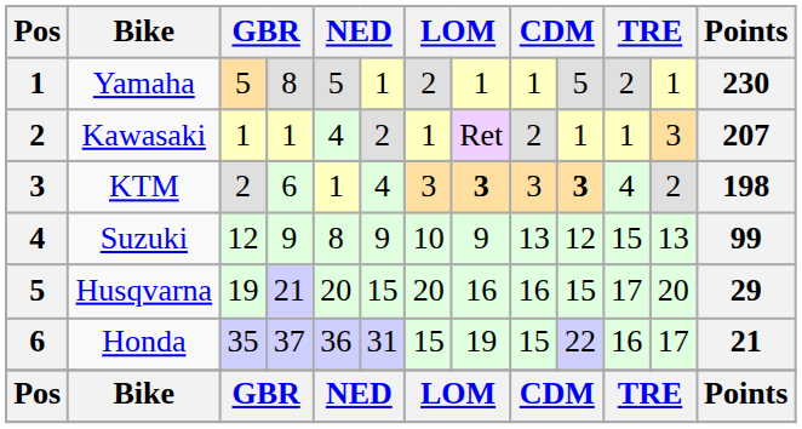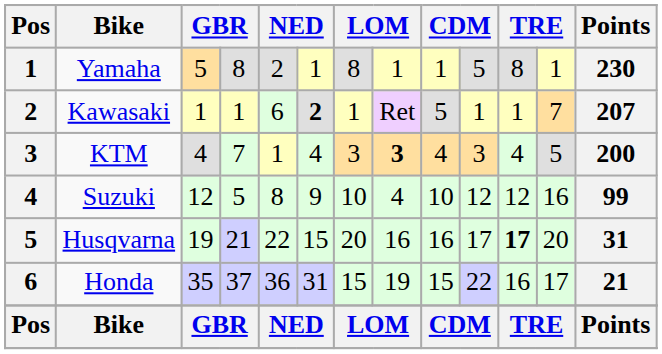 <table class="wikitable" style="font-size: 80%; text-align:center">
 <tr valign="top">
 <th valign="middle">Pos</th>
 <th valign="middle">Bike</th>
 <th colspan=2><a href='#'>GBR</a><br></th>
 <th colspan=2><a href='#'>NED</a><br></th>
 <th colspan=2><a href='#'>LOM</a><br></th>
 <th colspan=2><a href='#'>CDM</a><br></th>
 <th colspan=2><a href='#'>TRE</a><br></th>
 <th valign="middle">Points</th>
 </tr>
 <tr>
 <th>1</th>
 <td><a href='#'>Yamaha</a></td>
 <td style="background:#ffdf9f;">5</td>
 <td style="background:#dfdfdf;">8</td>
-<td style="background:#dfdfdf;">5</td>
+<td style="background:#dfdfdf;">2</td>
 <td style="background:#ffffbf;">1</td>
-<td style="background:#dfdfdf;">2</td>
+<td style="background:#dfdfdf;">8</td>
 <td style="background:#ffffbf;">1</td>
 <td style="background:#ffffbf;">1</td>
 <td style="background:#dfdfdf;">5</td>
-<td style="background:#dfdfdf;">2</td>
+<td style="background:#dfdfdf;">8</td>
 <td style="background:#ffffbf;">1</td>
 <th>230</th>
 </tr>
 <tr>
 <th>2</th>
 <td><a href='#'>Kawasaki</a></td>
 <td style="background:#ffffbf;">1</td>
 <td style="background:#ffffbf;">1</td>
-<td style="background:#dfffdf;">4</td>
-<td style="background:#dfdfdf;">2</td>
+<td style="background:#dfffdf;">6</td>
+<td style="background:#dfdfdf;"><strong>2</strong></td>
 <td style="background:#ffffbf;">1</td>
 <td style="background:#efcfff;">Ret</td>
-<td style="background:#dfdfdf;">2</td>
+<td style="background:#dfdfdf;">5</td>
 <td style="background:#ffffbf;">1</td>
 <td style="background:#ffffbf;">1</td>
-<td style="background:#ffdf9f;">3</td>
+<td style="background:#ffdf9f;">7</td>
 <th>207</th>
 </tr>
 <tr>
 <th>3</th>
 <td><a href='#'>KTM</a></td>
-<td style="background:#dfdfdf;">2</td>
-<td style="background:#dfffdf;">6</td>
+<td style="background:#dfdfdf;">4</td>
+<td style="background:#dfffdf;">7</td>
 <td style="background:#ffffbf;">1</td>
 <td style="background:#dfffdf;">4</td>
 <td style="background:#ffdf9f;">3</td>
 <td style="background:#ffdf9f;"><strong>3</strong></td>
+<td style="background:#ffdf9f;">4</td>
 <td style="background:#ffdf9f;">3</td>
-<td style="background:#ffdf9f;"><strong>3</strong></td>
 <td style="background:#dfffdf;">4</td>
-<td style="background:#dfdfdf;">2</td>
-<th>198</th>
+<td style="background:#dfdfdf;">5</td>
+<th>200</th>
 </tr>
 <tr>
 <th>4</th>
 <td><a href='#'>Suzuki</a></td>
 <td style="background:#dfffdf;">12</td>
-<td style="background:#dfffdf;">9</td>
+<td style="background:#dfffdf;">5</td>
 <td style="background:#dfffdf;">8</td>
 <td style="background:#dfffdf;">9</td>
 <td style="background:#dfffdf;">10</td>
-<td style="background:#dfffdf;">9</td>
-<td style="background:#dfffdf;">13</td>
+<td style="background:#dfffdf;">4</td>
+<td style="background:#dfffdf;">10</td>
 <td style="background:#dfffdf;">12</td>
-<td style="background:#dfffdf;">15</td>
-<td style="background:#dfffdf;">13</td>
+<td style="background:#dfffdf;">12</td>
+<td style="background:#dfffdf;">16</td>
 <th>99</th>
 </tr>
 <tr>
 <th>5</th>
 <td><a href='#'>Husqvarna</a></td>
 <td style="background:#dfffdf;">19</td>
 <td style="background:#cfcfff;">21</td>
-<td style="background:#dfffdf;">20</td>
+<td style="background:#dfffdf;">22</td>
 <td style="background:#dfffdf;">15</td>
 <td style="background:#dfffdf;">20</td>
 <td style="background:#dfffdf;">16</td>
 <td style="background:#dfffdf;">16</td>
-<td style="background:#dfffdf;">15</td>
 <td style="background:#dfffdf;">17</td>
+<td style="background:#dfffdf;"><strong>17</strong></td>
 <td style="background:#dfffdf;">20</td>
-<th>29</th>
+<th>31</th>
 </tr>
 <tr>
 <th>6</th>
 <td><a href='#'>Honda</a></td>
 <td style="background:#cfcfff;">35</td>
 <td style="background:#cfcfff;">37</td>
 <td style="background:#cfcfff;">36</td>
 <td style="background:#cfcfff;">31</td>
 <td style="background:#dfffdf;">15</td>
 <td style="background:#dfffdf;">19</td>
 <td style="background:#dfffdf;">15</td>
 <td style="background:#cfcfff;">22</td>
 <td style="background:#dfffdf;">16</td>
 <td style="background:#dfffdf;">17</td>
 <th>21</th>
 </tr>
 <tr>
 </tr>
 <tr valign="top">
 <th valign="middle">Pos</th>
 <th valign="middle">Bike</th>
 <th colspan=2><a href='#'>GBR</a><br></th>
 <th colspan=2><a href='#'>NED</a><br></th>
 <th colspan=2><a href='#'>LOM</a><br></th>
 <th colspan=2><a href='#'>CDM</a><br></th>
 <th colspan=2><a href='#'>TRE</a><br></th>
 <th valign="middle">Points</th>
 </tr>
 <tr>
 </tr>
 </table>
